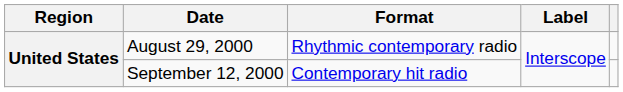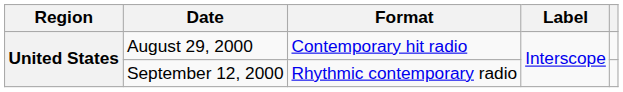 <table class="wikitable plainrowheaders">
 <tr>
 <th scope="col">Region</th>
 <th scope="col">Date</th>
 <th scope="col">Format</th>
 <th scope="col">Label</th>
 <th scope="col"></th>
 </tr>
 <tr>
 <th scope="row" rowspan="2">United States</th>
 <td>August 29, 2000</td>
-<td><a href='#'>Rhythmic contemporary</a> radio</td>
+<td><a href='#'>Contemporary hit radio</a></td>
 <td rowspan="2"><a href='#'>Interscope</a></td>
 <td align="center"></td>
 </tr>
 <tr>
 <td>September 12, 2000</td>
-<td><a href='#'>Contemporary hit radio</a></td>
+<td><a href='#'>Rhythmic contemporary</a> radio</td>
 <td align="center"></td>
 </tr>
 </table>
